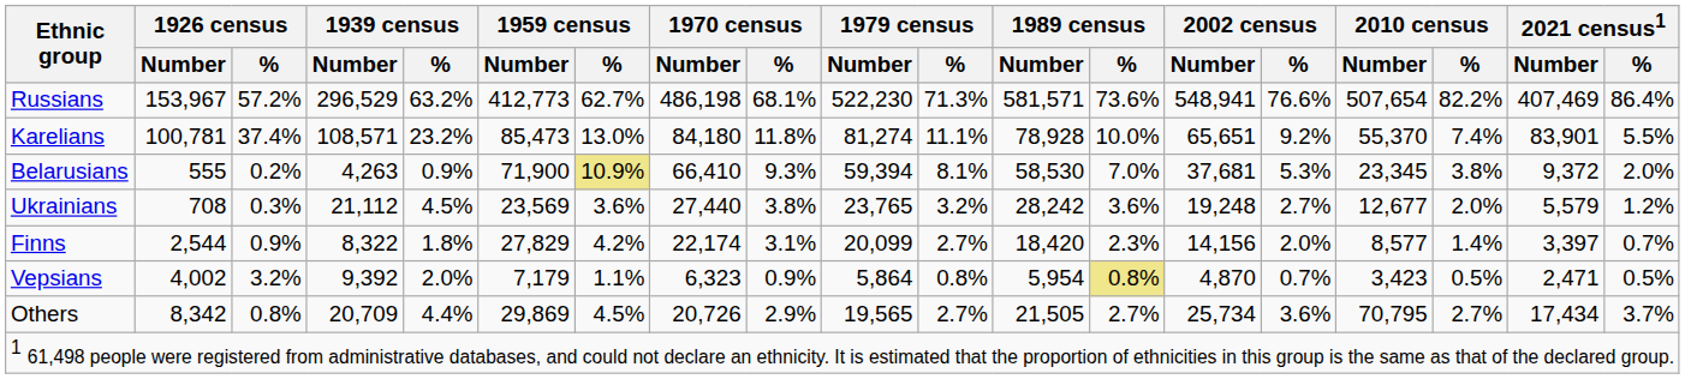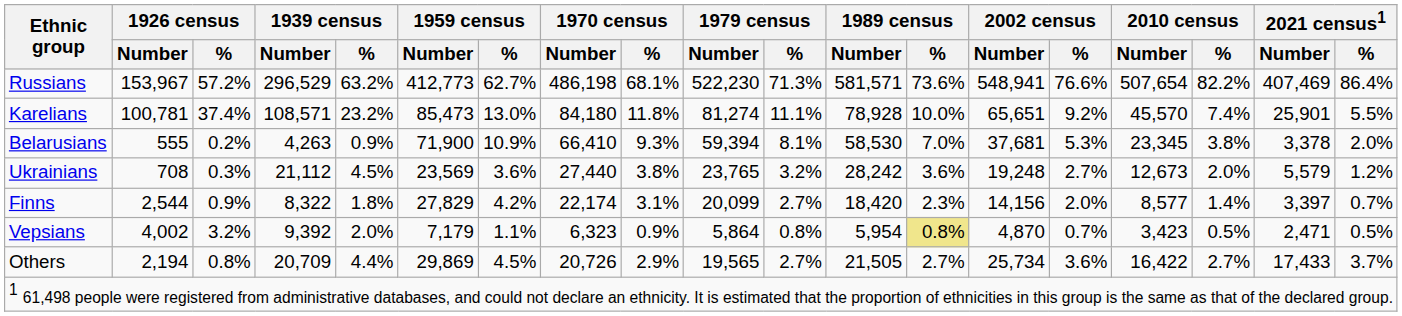 <table class="wikitable" style="text-align: right;">
 <tr bgcolor="#e0e0e0">
 <th rowspan="2">Ethnic<br>group</th>
 <th colspan="2">1926 census</th>
 <th colspan="2">1939 census</th>
 <th colspan="2">1959 census</th>
 <th colspan="2">1970 census</th>
 <th colspan="2">1979 census</th>
 <th colspan="2">1989 census</th>
 <th colspan="2">2002 census</th>
 <th colspan="2">2010 census</th>
 <th colspan="2">2021 census<sup>1</sup></th>
 </tr>
 <tr bgcolor="#e0e0e0">
 <th>Number</th>
 <th>%</th>
 <th>Number</th>
 <th>%</th>
 <th>Number</th>
 <th>%</th>
 <th>Number</th>
 <th>%</th>
 <th>Number</th>
 <th>%</th>
 <th>Number</th>
 <th>%</th>
 <th>Number</th>
 <th>%</th>
 <th>Number</th>
 <th>%</th>
 <th>Number</th>
 <th>%</th>
 </tr>
 <tr>
 <td align="left"><a href='#'>Russians</a></td>
 <td>153,967</td>
 <td>57.2%</td>
 <td>296,529</td>
 <td>63.2%</td>
 <td>412,773</td>
 <td>62.7%</td>
 <td>486,198</td>
 <td>68.1%</td>
 <td>522,230</td>
 <td>71.3%</td>
 <td>581,571</td>
 <td>73.6%</td>
 <td>548,941</td>
 <td>76.6%</td>
 <td>507,654</td>
 <td>82.2%</td>
 <td>407,469</td>
 <td>86.4%</td>
 </tr>
 <tr>
 <td align="left"><a href='#'>Karelians</a></td>
 <td>100,781</td>
 <td>37.4%</td>
 <td>108,571</td>
 <td>23.2%</td>
 <td>85,473</td>
 <td>13.0%</td>
 <td>84,180</td>
 <td>11.8%</td>
 <td>81,274</td>
 <td>11.1%</td>
 <td>78,928</td>
 <td>10.0%</td>
 <td>65,651</td>
 <td>9.2%</td>
-<td>55,370</td>
+<td>45,570</td>
 <td>7.4%</td>
-<td>83,901</td>
+<td>25,901</td>
 <td>5.5%</td>
 </tr>
 <tr>
 <td align="left"><a href='#'>Belarusians</a></td>
 <td>555</td>
 <td>0.2%</td>
 <td>4,263</td>
 <td>0.9%</td>
 <td>71,900</td>
-<td style="background: khaki;">10.9%</td>
+<td>10.9%</td>
 <td>66,410</td>
 <td>9.3%</td>
 <td>59,394</td>
 <td>8.1%</td>
 <td>58,530</td>
 <td>7.0%</td>
 <td>37,681</td>
 <td>5.3%</td>
 <td>23,345</td>
 <td>3.8%</td>
-<td>9,372</td>
+<td>3,378</td>
 <td>2.0%</td>
 </tr>
 <tr>
 <td align="left"><a href='#'>Ukrainians</a></td>
 <td>708</td>
 <td>0.3%</td>
 <td>21,112</td>
 <td>4.5%</td>
 <td>23,569</td>
 <td>3.6%</td>
 <td>27,440</td>
 <td>3.8%</td>
 <td>23,765</td>
 <td>3.2%</td>
 <td>28,242</td>
 <td>3.6%</td>
 <td>19,248</td>
 <td>2.7%</td>
-<td>12,677</td>
+<td>12,673</td>
 <td>2.0%</td>
 <td>5,579</td>
 <td>1.2%</td>
 </tr>
 <tr>
 <td align="left"><a href='#'>Finns</a></td>
 <td>2,544</td>
 <td>0.9%</td>
 <td>8,322</td>
 <td>1.8%</td>
 <td>27,829</td>
 <td>4.2%</td>
 <td>22,174</td>
 <td>3.1%</td>
 <td>20,099</td>
 <td>2.7%</td>
 <td>18,420</td>
 <td>2.3%</td>
 <td>14,156</td>
 <td>2.0%</td>
 <td>8,577</td>
 <td>1.4%</td>
 <td>3,397</td>
 <td>0.7%</td>
 </tr>
 <tr>
 <td align="left"><a href='#'>Vepsians</a></td>
 <td>4,002</td>
 <td>3.2%</td>
 <td>9,392</td>
 <td>2.0%</td>
 <td>7,179</td>
 <td>1.1%</td>
 <td>6,323</td>
 <td>0.9%</td>
 <td>5,864</td>
 <td>0.8%</td>
 <td>5,954</td>
 <td style="background: khaki;">0.8%</td>
 <td>4,870</td>
 <td>0.7%</td>
 <td>3,423</td>
 <td>0.5%</td>
 <td>2,471</td>
 <td>0.5%</td>
 </tr>
 <tr>
 <td align="left">Others</td>
-<td>8,342</td>
+<td>2,194</td>
 <td>0.8%</td>
 <td>20,709</td>
 <td>4.4%</td>
 <td>29,869</td>
 <td>4.5%</td>
 <td>20,726</td>
 <td>2.9%</td>
 <td>19,565</td>
 <td>2.7%</td>
 <td>21,505</td>
 <td>2.7%</td>
 <td>25,734</td>
 <td>3.6%</td>
-<td>70,795</td>
+<td>16,422</td>
 <td>2.7%</td>
-<td>17,434</td>
+<td>17,433</td>
 <td>3.7%</td>
 </tr>
 <tr>
 <td align="left" colspan="19"><sup>1</sup> <small>61,498 people were registered from administrative databases, and could not declare an ethnicity. It is estimated that the proportion of ethnicities in this group is the same as that of the declared group.</small></td>
 </tr>
 </table>
